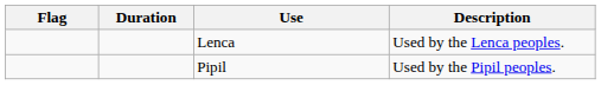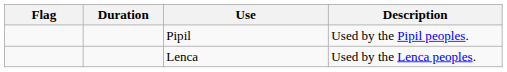 <table class="wikitable">
 <tr>
 <th width="110">Flag</th>
 <th width="100">Duration</th>
 <th width="250">Use</th>
 <th width="250">Description</th>
 </tr>
 <tr>
 <td></td>
 <td></td>
-<td>Lenca</td>
-<td>Used by the <a href='#'>Lenca peoples</a>.</td>
+<td>Pipil</td>
+<td>Used by the <a href='#'>Pipil peoples</a>.</td>
 </tr>
 <tr>
 <td></td>
 <td></td>
-<td>Pipil</td>
-<td>Used by the <a href='#'>Pipil peoples</a>.</td>
+<td>Lenca</td>
+<td>Used by the <a href='#'>Lenca peoples</a>.</td>
 </tr>
 </table>
